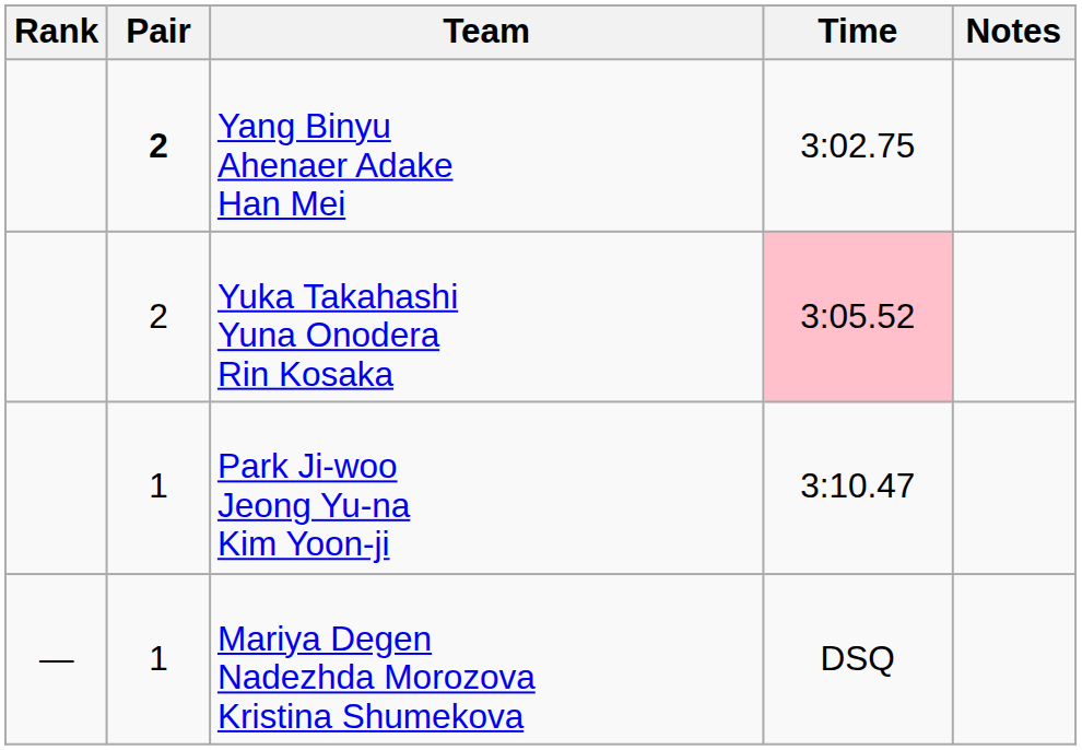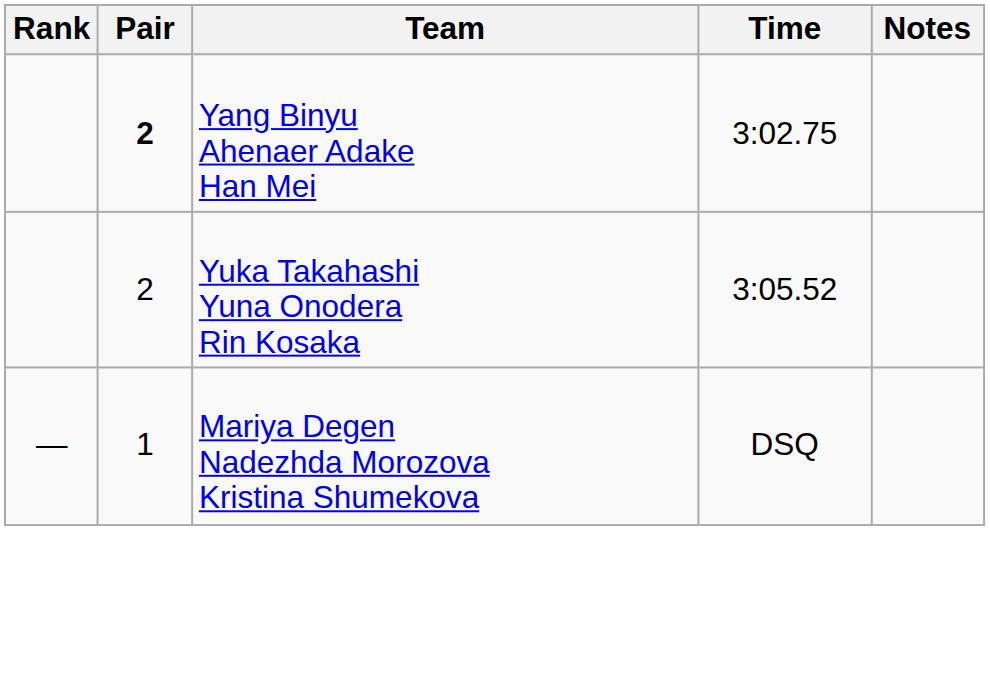 <table class=wikitable style="text-align:center">
 <tr>
 <th width=40>Rank</th>
 <th width=40>Pair</th>
 <th width=250>Team</th>
 <th width=80>Time</th>
 <th width=50>Notes</th>
 </tr>
 <tr>
 <td></td>
 <td><strong>2</strong></td>
 <td align=left><br><a href='#'>Yang Binyu</a><br><a href='#'>Ahenaer Adake</a><br><a href='#'>Han Mei</a></td>
 <td>3:02.75</td>
 <td></td>
 </tr>
 <tr>
 <td></td>
 <td>2</td>
 <td align=left><br><a href='#'>Yuka Takahashi</a><br><a href='#'>Yuna Onodera</a><br><a href='#'>Rin Kosaka</a></td>
-<td style="background: pink;">3:05.52</td>
-<td></td>
-</tr>
-<tr>
-<td></td>
-<td>1</td>
-<td align=left><br><a href='#'>Park Ji-woo</a><br><a href='#'>Jeong Yu-na</a><br><a href='#'>Kim Yoon-ji</a></td>
-<td>3:10.47</td>
+<td>3:05.52</td>
 <td></td>
 </tr>
 <tr>
 <td>—</td>
 <td>1</td>
 <td align=left><br><a href='#'>Mariya Degen</a><br><a href='#'>Nadezhda Morozova</a><br><a href='#'>Kristina Shumekova</a></td>
 <td>DSQ</td>
 <td></td>
 </tr>
 </table>
